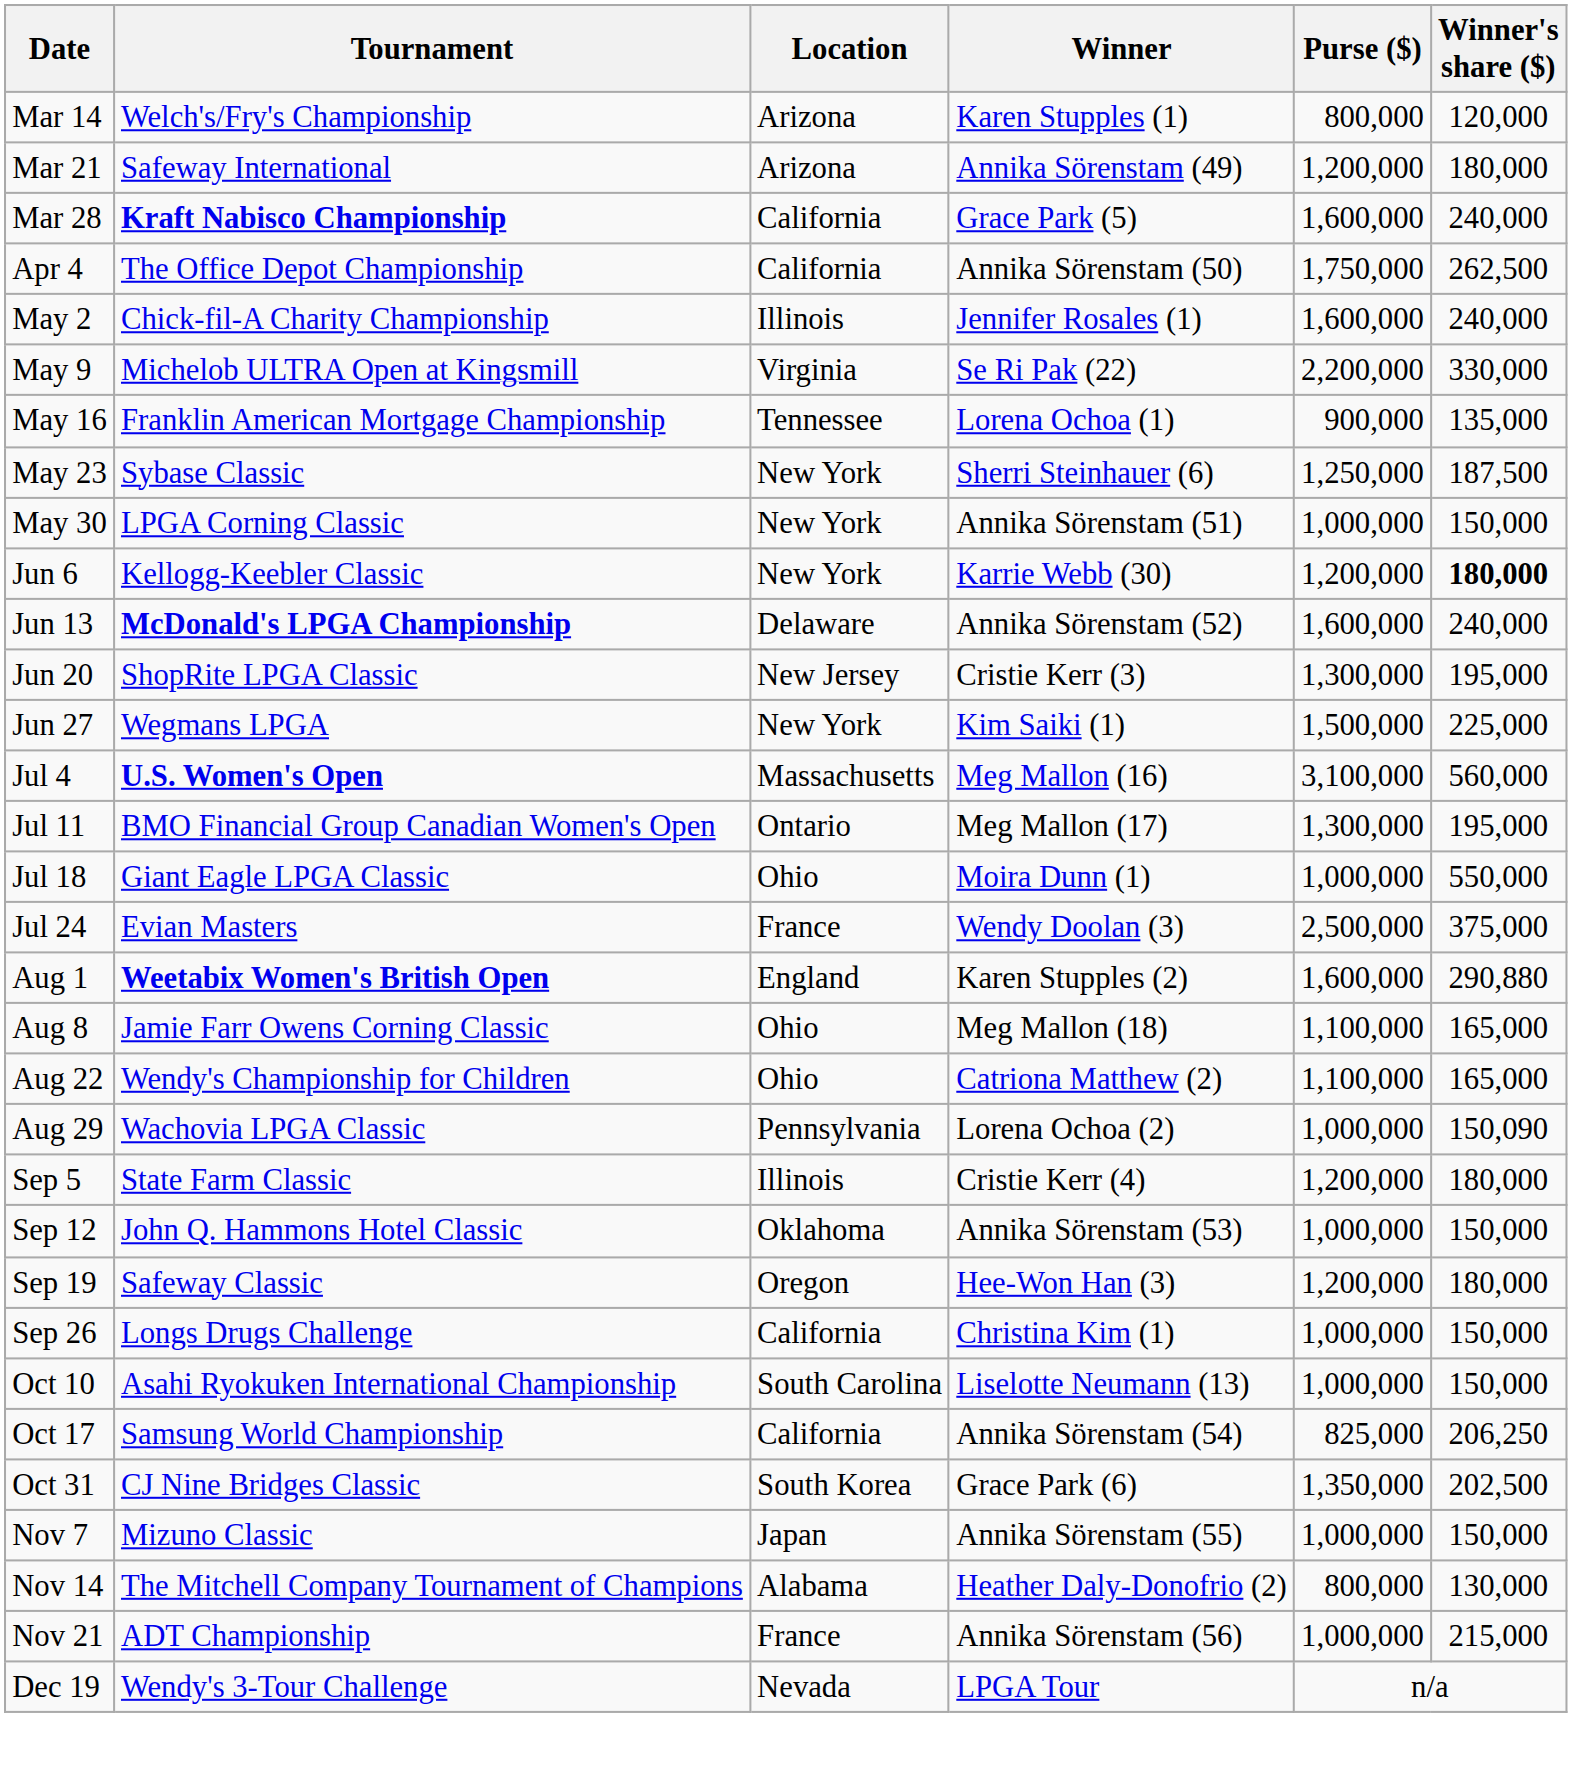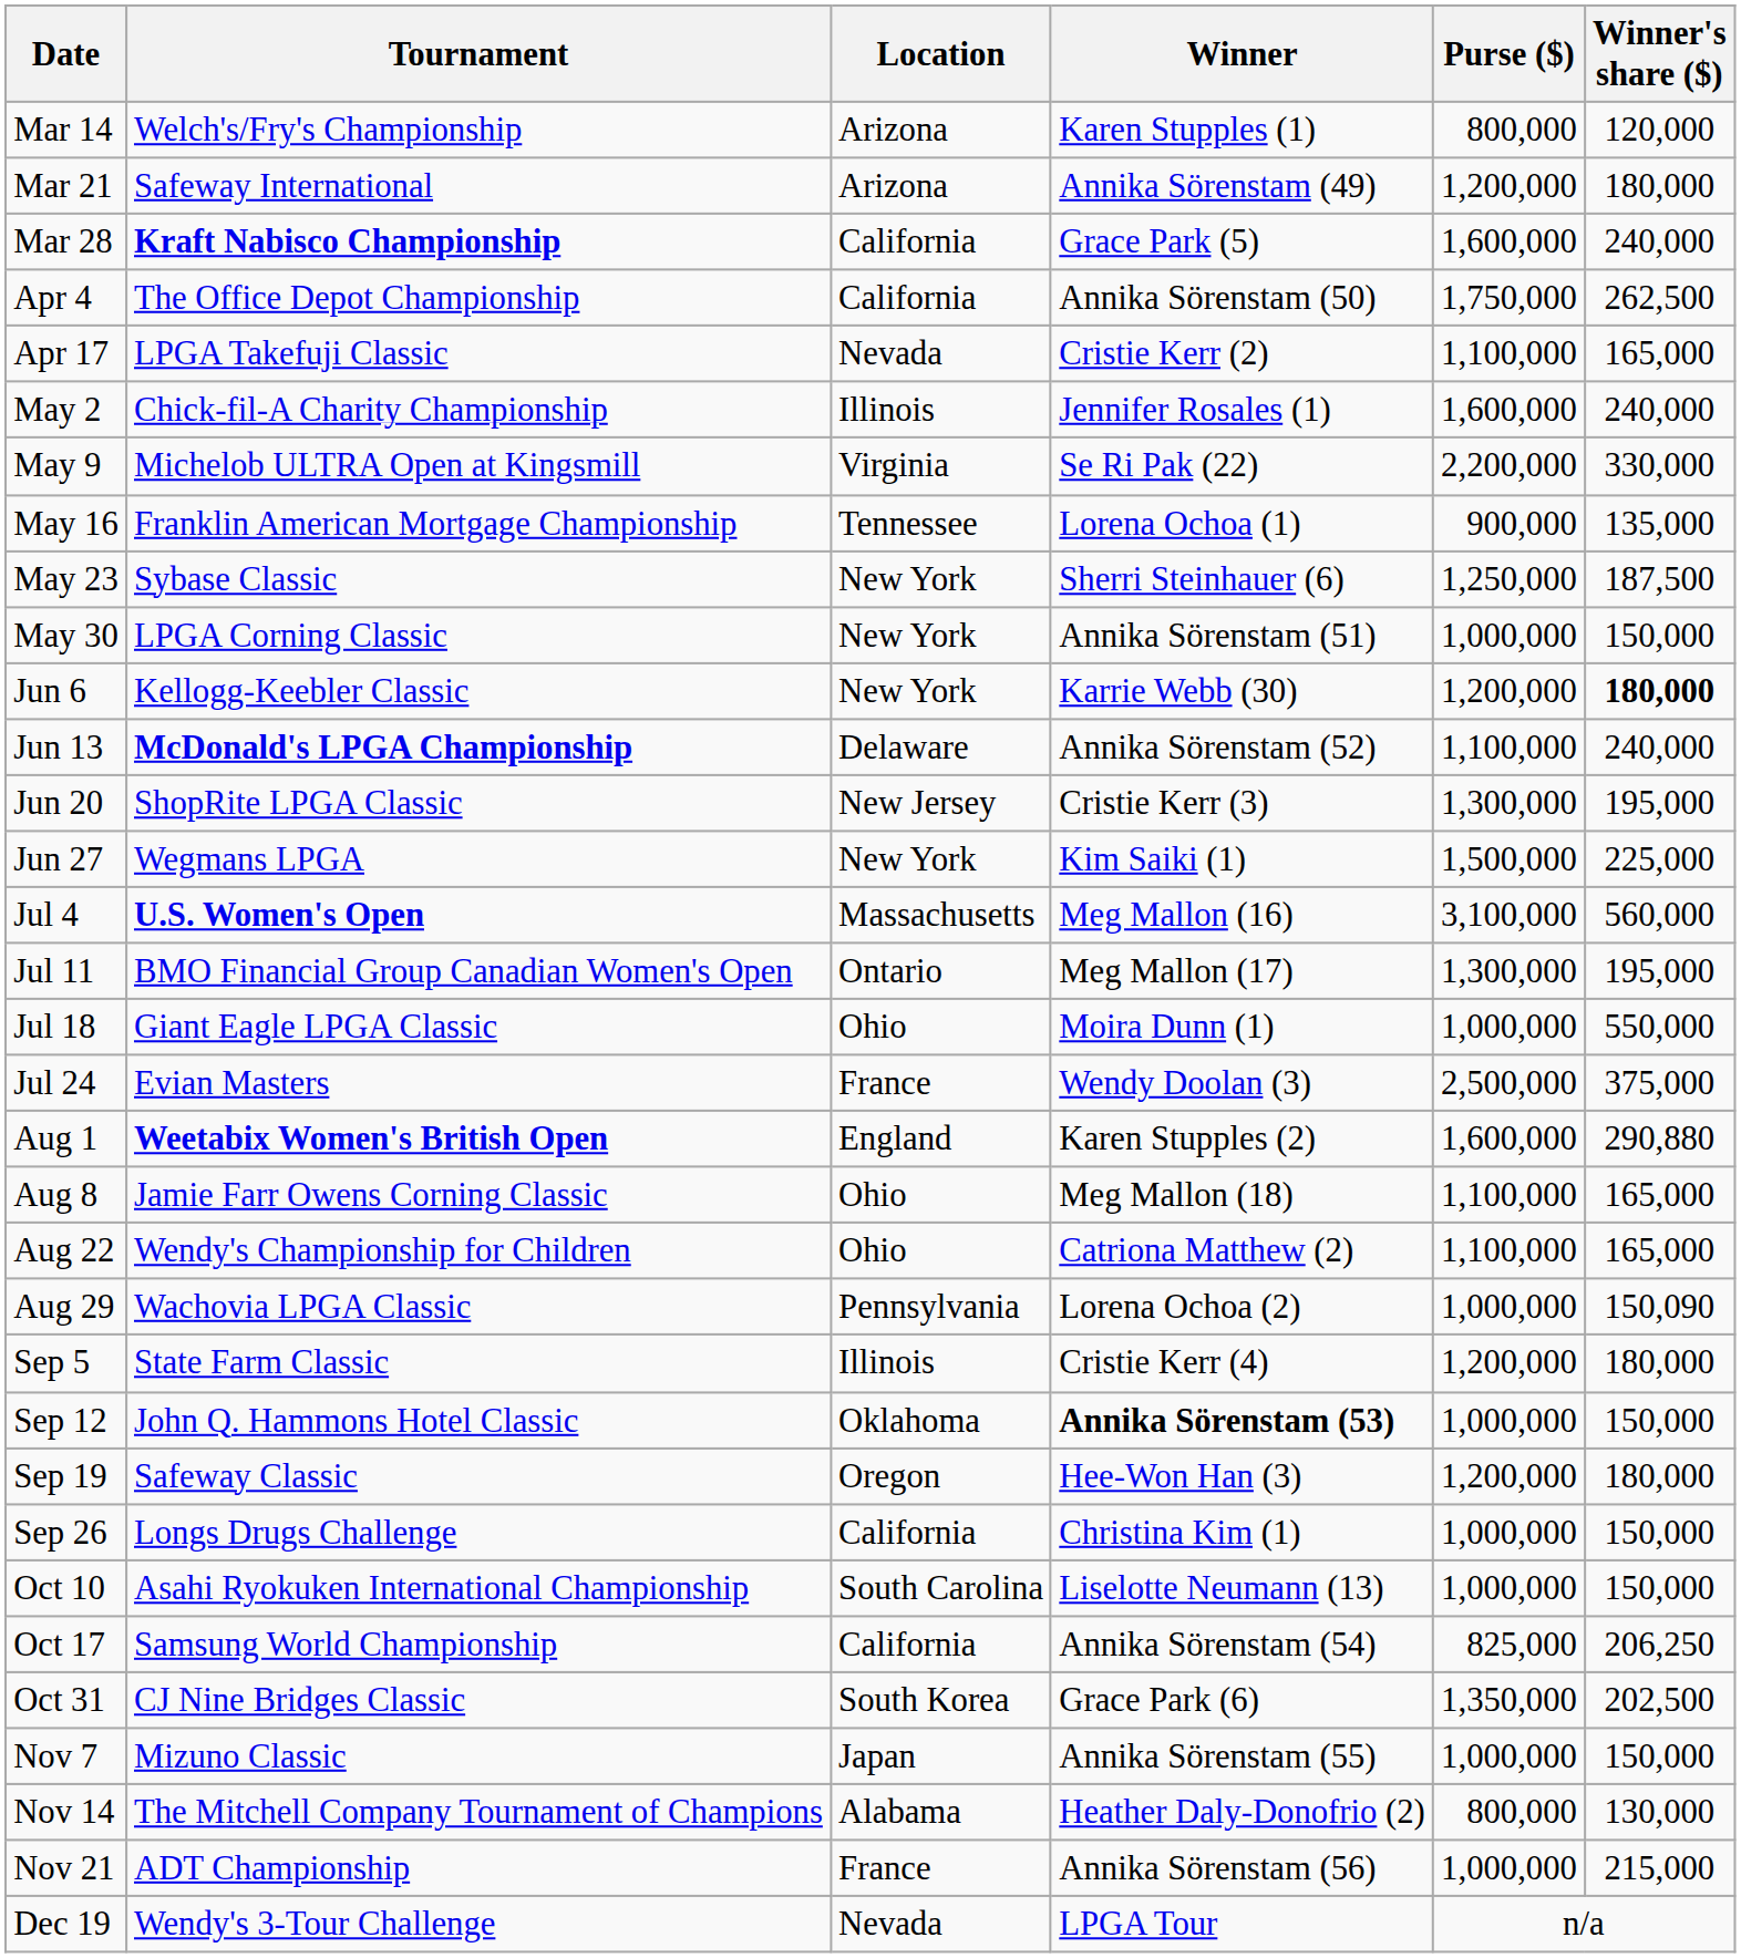 <table class="wikitable sortable" style="font-size:95%;">
 <tr>
 <th>Date</th>
 <th>Tournament</th>
 <th>Location</th>
 <th>Winner</th>
 <th>Purse ($)</th>
 <th>Winner's<br>share ($)</th>
 </tr>
 <tr>
 <td>Mar 14</td>
 <td><a href='#'>Welch's/Fry's Championship</a></td>
 <td>Arizona</td>
 <td> <a href='#'>Karen Stupples</a> (1)</td>
 <td align=right>800,000</td>
 <td align=center>120,000</td>
 </tr>
 <tr>
 <td>Mar 21</td>
 <td><a href='#'>Safeway International</a></td>
 <td>Arizona</td>
 <td> <a href='#'>Annika Sörenstam</a> (49)</td>
 <td align=right>1,200,000</td>
 <td align=center>180,000</td>
 </tr>
 <tr>
 <td>Mar 28</td>
 <td><strong><a href='#'>Kraft Nabisco Championship</a></strong></td>
 <td>California</td>
 <td> <a href='#'>Grace Park</a> (5)</td>
 <td align=right>1,600,000</td>
 <td align=center>240,000</td>
 </tr>
 <tr>
 <td>Apr 4</td>
 <td><a href='#'>The Office Depot Championship</a></td>
 <td>California</td>
 <td> Annika Sörenstam (50)</td>
 <td align=right>1,750,000</td>
 <td align=center>262,500</td>
+</tr>
+<tr>
+<td>Apr 17</td>
+<td><a href='#'>LPGA Takefuji Classic</a></td>
+<td>Nevada</td>
+<td> <a href='#'>Cristie Kerr</a> (2)</td>
+<td align=right>1,100,000</td>
+<td align=center>165,000</td>
 </tr>
 <tr>
 <td>May 2</td>
 <td><a href='#'>Chick-fil-A Charity Championship</a></td>
 <td>Illinois</td>
 <td> <a href='#'>Jennifer Rosales</a> (1)</td>
 <td align=right>1,600,000</td>
 <td align=center>240,000</td>
 </tr>
 <tr>
 <td>May 9</td>
 <td><a href='#'>Michelob ULTRA Open at Kingsmill</a></td>
 <td>Virginia</td>
 <td> <a href='#'>Se Ri Pak</a> (22)</td>
 <td align=right>2,200,000</td>
 <td align=center>330,000</td>
 </tr>
 <tr>
 <td>May 16</td>
 <td><a href='#'>Franklin American Mortgage Championship</a></td>
 <td>Tennessee</td>
 <td> <a href='#'>Lorena Ochoa</a> (1)</td>
 <td align=right>900,000</td>
 <td align=center>135,000</td>
 </tr>
 <tr>
 <td>May 23</td>
 <td><a href='#'>Sybase Classic</a></td>
 <td>New York</td>
 <td> <a href='#'>Sherri Steinhauer</a> (6)</td>
 <td align=right>1,250,000</td>
 <td align=center>187,500</td>
 </tr>
 <tr>
 <td>May 30</td>
 <td><a href='#'>LPGA Corning Classic</a></td>
 <td>New York</td>
 <td> Annika Sörenstam (51)</td>
 <td align=right>1,000,000</td>
 <td align=center>150,000</td>
 </tr>
 <tr>
 <td>Jun 6</td>
 <td><a href='#'>Kellogg-Keebler Classic</a></td>
 <td>New York</td>
 <td> <a href='#'>Karrie Webb</a> (30)</td>
 <td align=right>1,200,000</td>
 <td align=center><strong>180,000</strong></td>
 </tr>
 <tr>
 <td>Jun 13</td>
 <td><strong><a href='#'>McDonald's LPGA Championship</a></strong></td>
 <td>Delaware</td>
 <td> Annika Sörenstam (52)</td>
-<td align=right>1,600,000</td>
+<td align=right>1,100,000</td>
 <td align=center>240,000</td>
 </tr>
 <tr>
 <td>Jun 20</td>
 <td><a href='#'>ShopRite LPGA Classic</a></td>
 <td>New Jersey</td>
 <td> Cristie Kerr (3)</td>
 <td align=right>1,300,000</td>
 <td align=center>195,000</td>
 </tr>
 <tr>
 <td>Jun 27</td>
 <td><a href='#'>Wegmans LPGA</a></td>
 <td>New York</td>
 <td> <a href='#'>Kim Saiki</a> (1)</td>
 <td align=right>1,500,000</td>
 <td align=center>225,000</td>
 </tr>
 <tr>
 <td>Jul 4</td>
 <td><strong><a href='#'>U.S. Women's Open</a></strong></td>
 <td>Massachusetts</td>
 <td> <a href='#'>Meg Mallon</a> (16)</td>
 <td align=right>3,100,000</td>
 <td align=center>560,000</td>
 </tr>
 <tr>
 <td>Jul 11</td>
 <td><a href='#'>BMO Financial Group Canadian Women's Open</a></td>
 <td>Ontario</td>
 <td> Meg Mallon (17)</td>
 <td align=right>1,300,000</td>
 <td align=center>195,000</td>
 </tr>
 <tr>
 <td>Jul 18</td>
 <td><a href='#'>Giant Eagle LPGA Classic</a></td>
 <td>Ohio</td>
 <td> <a href='#'>Moira Dunn</a> (1)</td>
 <td align=right>1,000,000</td>
 <td align=center>550,000</td>
 </tr>
 <tr>
 <td>Jul 24</td>
 <td><a href='#'>Evian Masters</a></td>
 <td>France</td>
 <td> <a href='#'>Wendy Doolan</a> (3)</td>
 <td align=right>2,500,000</td>
 <td align=center>375,000</td>
 </tr>
 <tr>
 <td>Aug 1</td>
 <td><strong><a href='#'>Weetabix Women's British Open</a></strong></td>
 <td>England</td>
 <td> Karen Stupples (2)</td>
 <td align=right>1,600,000</td>
 <td align=center>290,880</td>
 </tr>
 <tr>
 <td>Aug 8</td>
 <td><a href='#'>Jamie Farr Owens Corning Classic</a></td>
 <td>Ohio</td>
 <td> Meg Mallon (18)</td>
 <td align=right>1,100,000</td>
 <td align=center>165,000</td>
 </tr>
 <tr>
 <td>Aug 22</td>
 <td><a href='#'>Wendy's Championship for Children</a></td>
 <td>Ohio</td>
 <td> <a href='#'>Catriona Matthew</a> (2)</td>
 <td align=right>1,100,000</td>
 <td align=center>165,000</td>
 </tr>
 <tr>
 <td>Aug 29</td>
 <td><a href='#'>Wachovia LPGA Classic</a></td>
 <td>Pennsylvania</td>
 <td> Lorena Ochoa (2)</td>
 <td align=right>1,000,000</td>
 <td align=center>150,090</td>
 </tr>
 <tr>
 <td>Sep 5</td>
 <td><a href='#'>State Farm Classic</a></td>
 <td>Illinois</td>
 <td> Cristie Kerr (4)</td>
 <td align=right>1,200,000</td>
 <td align=center>180,000</td>
 </tr>
 <tr>
 <td>Sep 12</td>
 <td><a href='#'>John Q. Hammons Hotel Classic</a></td>
 <td>Oklahoma</td>
-<td> Annika Sörenstam (53)</td>
+<td><strong> Annika Sörenstam (53)</strong></td>
 <td align=right>1,000,000</td>
 <td align=center>150,000</td>
 </tr>
 <tr>
 <td>Sep 19</td>
 <td><a href='#'>Safeway Classic</a></td>
 <td>Oregon</td>
 <td> <a href='#'>Hee-Won Han</a> (3)</td>
 <td align=right>1,200,000</td>
 <td align=center>180,000</td>
 </tr>
 <tr>
 <td>Sep 26</td>
 <td><a href='#'>Longs Drugs Challenge</a></td>
 <td>California</td>
 <td> <a href='#'>Christina Kim</a> (1)</td>
 <td align=right>1,000,000</td>
 <td align=center>150,000</td>
 </tr>
 <tr>
 <td>Oct 10</td>
 <td><a href='#'>Asahi Ryokuken International Championship</a></td>
 <td>South Carolina</td>
 <td> <a href='#'>Liselotte Neumann</a> (13)</td>
 <td align=right>1,000,000</td>
 <td align=center>150,000</td>
 </tr>
 <tr>
 <td>Oct 17</td>
 <td><a href='#'>Samsung World Championship</a></td>
 <td>California</td>
 <td> Annika Sörenstam (54)</td>
 <td align=right>825,000</td>
 <td align=center>206,250</td>
 </tr>
 <tr>
 <td>Oct 31</td>
 <td><a href='#'>CJ Nine Bridges Classic</a></td>
 <td>South Korea</td>
 <td> Grace Park (6)</td>
 <td align=right>1,350,000</td>
 <td align=center>202,500</td>
 </tr>
 <tr>
 <td>Nov 7</td>
 <td><a href='#'>Mizuno Classic</a></td>
 <td>Japan</td>
 <td> Annika Sörenstam (55)</td>
 <td align=right>1,000,000</td>
 <td align=center>150,000</td>
 </tr>
 <tr>
 <td>Nov 14</td>
 <td><a href='#'>The Mitchell Company Tournament of Champions</a></td>
 <td>Alabama</td>
 <td> <a href='#'>Heather Daly-Donofrio</a> (2)</td>
 <td align=right>800,000</td>
 <td align=center>130,000</td>
 </tr>
 <tr>
 <td>Nov 21</td>
 <td><a href='#'>ADT Championship</a></td>
 <td>France</td>
 <td> Annika Sörenstam (56)</td>
 <td align=right>1,000,000</td>
 <td align=center>215,000</td>
 </tr>
 <tr>
 <td>Dec 19</td>
 <td><a href='#'>Wendy's 3-Tour Challenge</a></td>
 <td>Nevada</td>
 <td><a href='#'>LPGA Tour</a></td>
 <td align=center colspan=2>n/a</td>
 </tr>
 </table>
